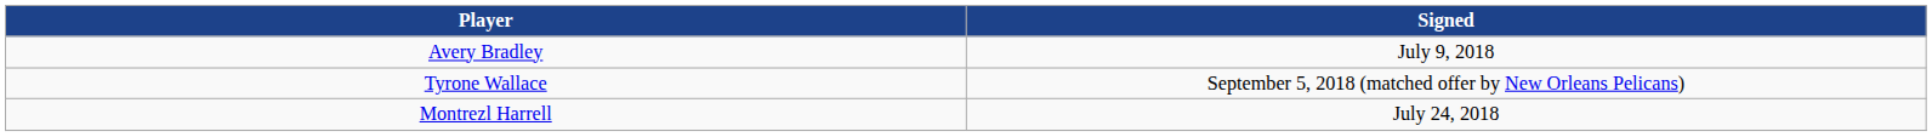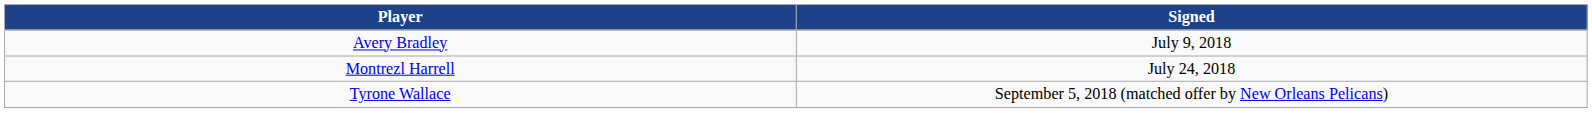 <table class="wikitable sortable sortable">
 <tr>
 <th style="background:#1d428a; color:white" width="10%">Player</th>
 <th style="background:#1d428a; color:white" width="10%">Signed</th>
 </tr>
 <tr style="text-align: center">
 <td><a href='#'>Avery Bradley</a></td>
 <td>July 9, 2018</td>
 </tr>
 <tr style="text-align: center">
+<td><a href='#'>Montrezl Harrell</a></td>
+<td>July 24, 2018</td>
+</tr>
+<tr style="text-align: center">
 <td><a href='#'>Tyrone Wallace</a></td>
 <td>September 5, 2018 (matched offer by <a href='#'>New Orleans Pelicans</a>)</td>
-</tr>
-<tr style="text-align: center">
-<td><a href='#'>Montrezl Harrell</a></td>
-<td>July 24, 2018</td>
 </tr>
 <tr>
 </tr>
 </table>
